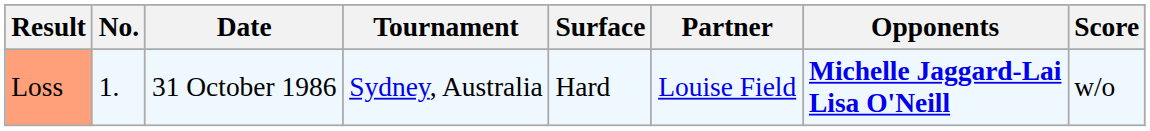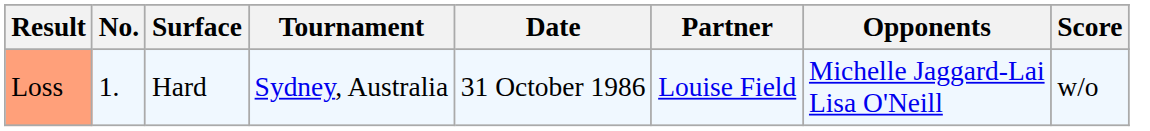 <table class="sortable wikitable" style=font-size:97%>
 <tr>
 <th>Result</th>
 <th>No.</th>
+<th>Surface</th>
+<th>Tournament</th>
 <th>Date</th>
-<th>Tournament</th>
-<th>Surface</th>
 <th>Partner</th>
 <th>Opponents</th>
 <th>Score</th>
 </tr>
 <tr style="background:#f0f8ff;">
 <td style="background:#ffa07a;">Loss</td>
 <td>1.</td>
+<td>Hard</td>
+<td><a href='#'>Sydney</a>, Australia</td>
 <td>31 October 1986</td>
-<td><a href='#'>Sydney</a>, Australia</td>
-<td>Hard</td>
 <td> <a href='#'>Louise Field</a></td>
-<td><strong> <a href='#'>Michelle Jaggard-Lai</a>  <br>  <a href='#'>Lisa O'Neill</a></strong></td>
+<td> <a href='#'>Michelle Jaggard-Lai</a>  <br>  <a href='#'>Lisa O'Neill</a></td>
 <td>w/o</td>
 </tr>
 </table>
